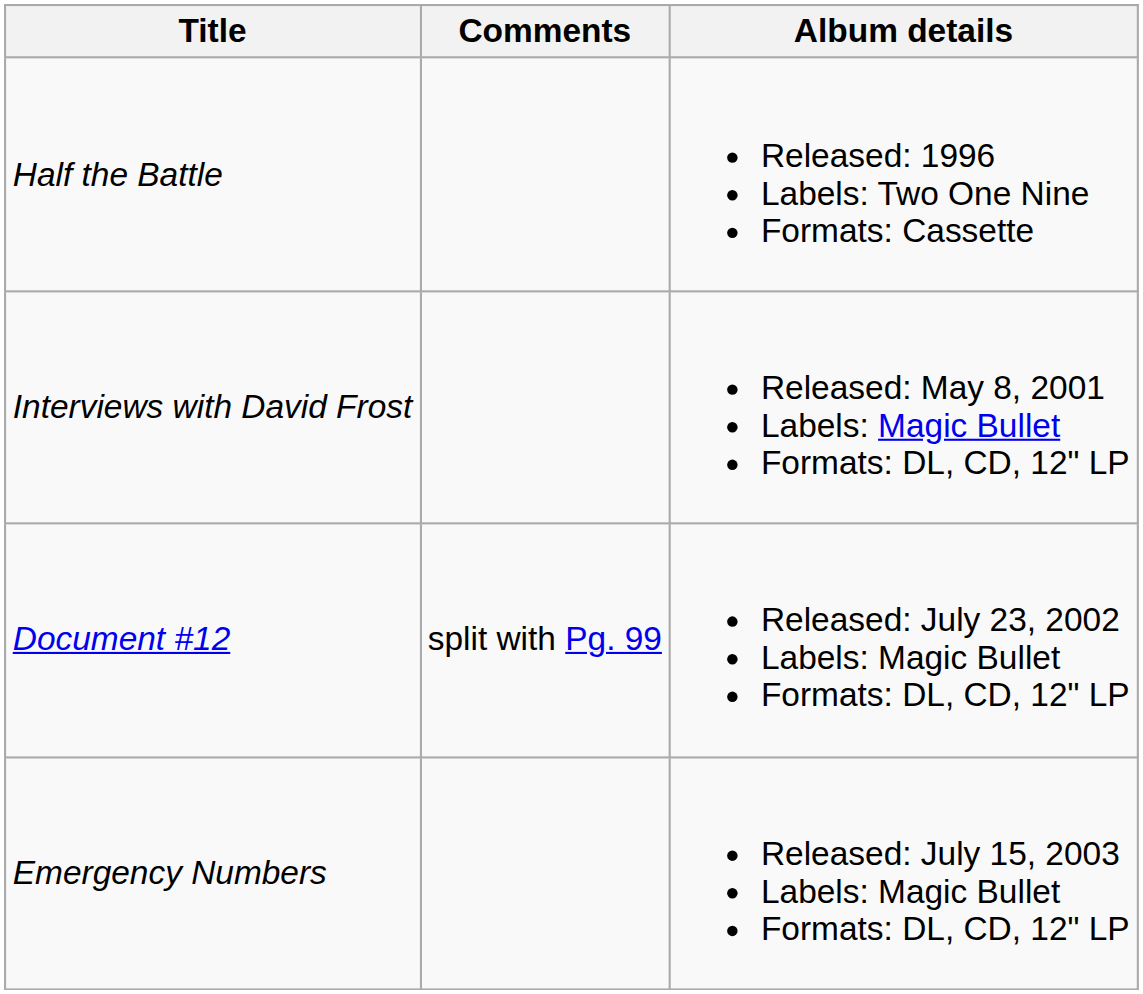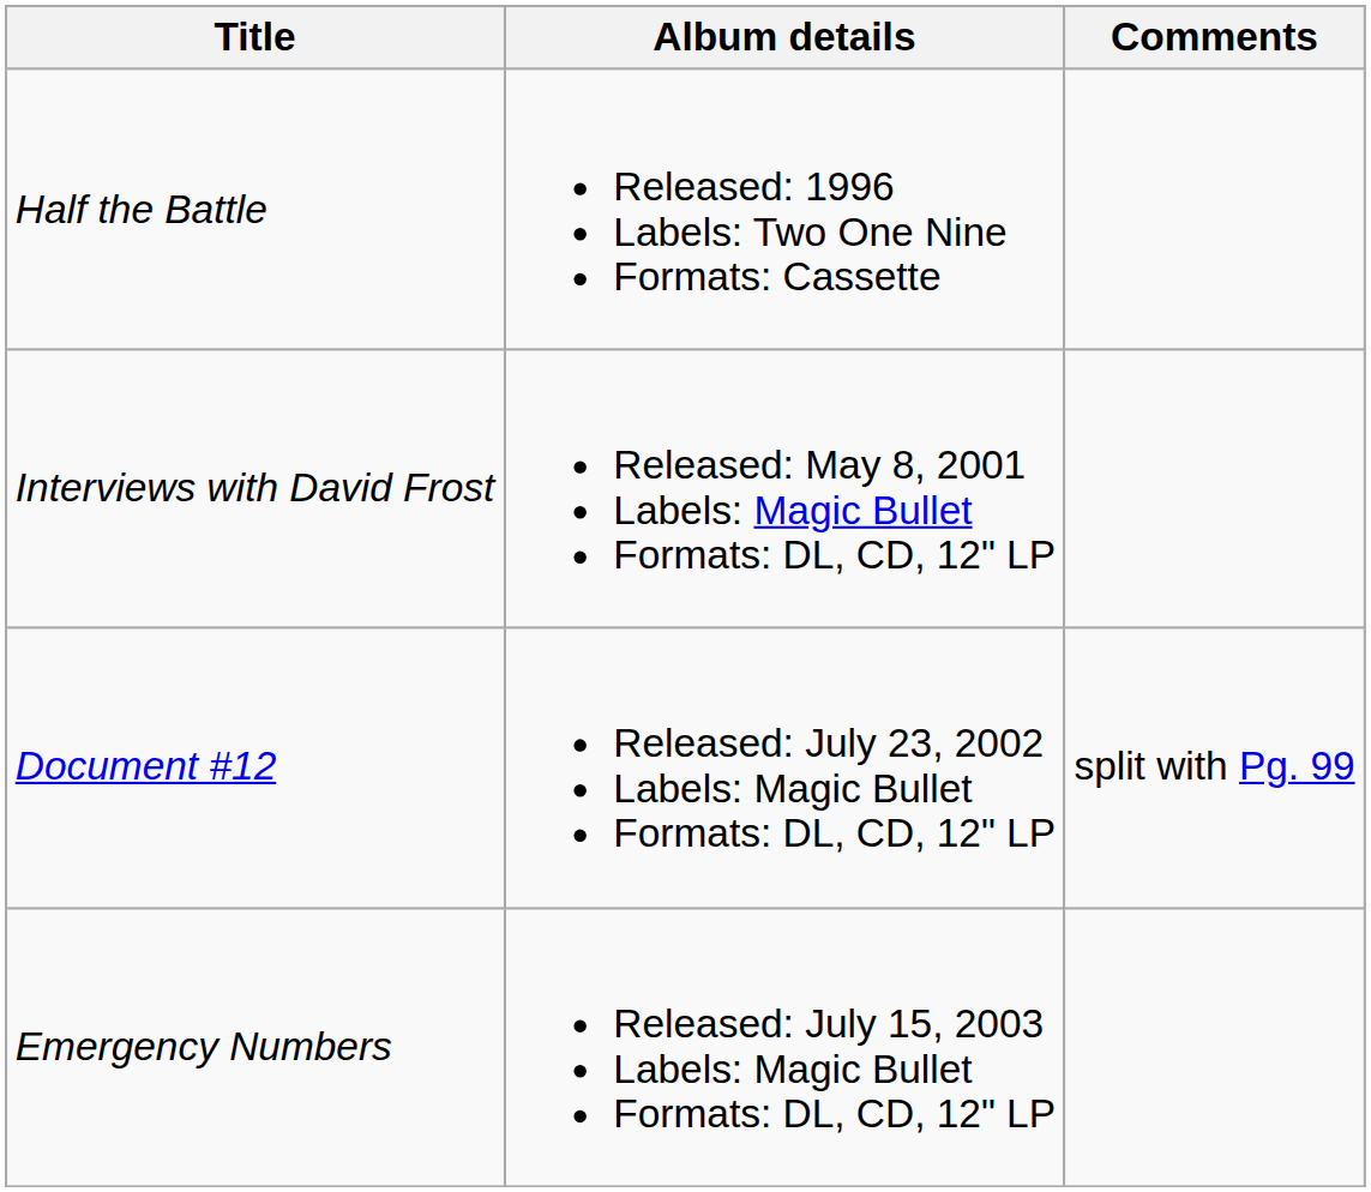 <table class="wikitable">
 <tr>
 <th>Title</th>
+<th>Album details</th>
 <th>Comments</th>
-<th>Album details</th>
 </tr>
 <tr>
 <td><em>Half the Battle</em></td>
+<td><br><ul><li>Released: 1996</li><li>Labels: Two One Nine</li><li>Formats: Cassette</li></ul></td>
 <td></td>
-<td><br><ul><li>Released: 1996</li><li>Labels: Two One Nine</li><li>Formats: Cassette</li></ul></td>
 </tr>
 <tr>
 <td><em>Interviews with David Frost</em></td>
+<td><br><ul><li>Released: May 8, 2001</li><li>Labels: <a href='#'>Magic Bullet</a></li><li>Formats: DL, CD, 12" LP</li></ul></td>
 <td></td>
-<td><br><ul><li>Released: May 8, 2001</li><li>Labels: <a href='#'>Magic Bullet</a></li><li>Formats: DL, CD, 12" LP</li></ul></td>
 </tr>
 <tr>
 <td><em><a href='#'>Document #12</a></em></td>
+<td><br><ul><li>Released: July 23, 2002</li><li>Labels: Magic Bullet</li><li>Formats: DL, CD, 12" LP</li></ul></td>
 <td>split with <a href='#'>Pg. 99</a></td>
-<td><br><ul><li>Released: July 23, 2002</li><li>Labels: Magic Bullet</li><li>Formats: DL, CD, 12" LP</li></ul></td>
 </tr>
 <tr>
 <td><em>Emergency Numbers</em></td>
+<td><br><ul><li>Released: July 15, 2003</li><li>Labels: Magic Bullet</li><li>Formats: DL, CD, 12" LP</li></ul></td>
 <td></td>
-<td><br><ul><li>Released: July 15, 2003</li><li>Labels: Magic Bullet</li><li>Formats: DL, CD, 12" LP</li></ul></td>
 </tr>
 </table>
